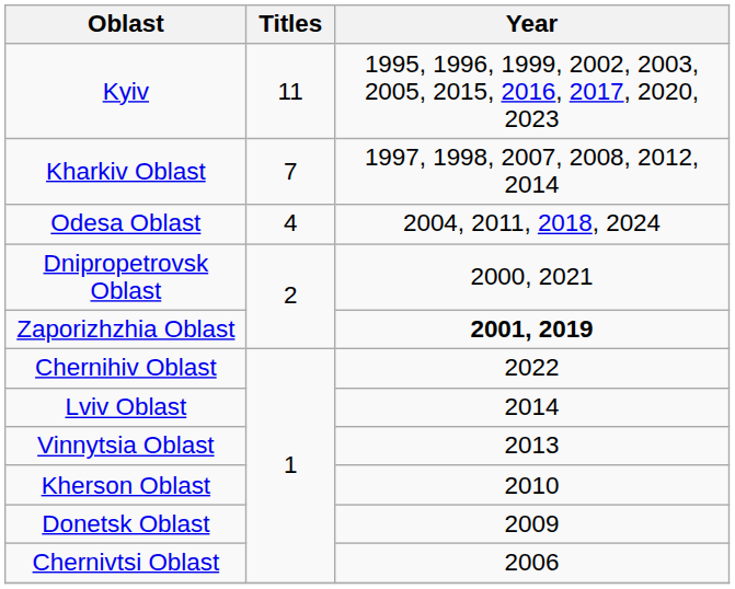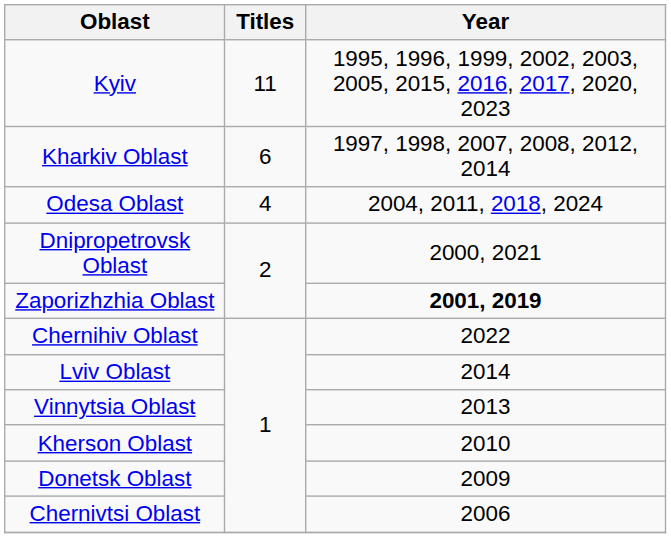 <table class="wikitable sortable" style="font-size: 100%; text-align:center">
 <tr>
 <th width="150">Oblast</th>
 <th width="50">Titles</th>
 <th width="250">Year</th>
 </tr>
 <tr>
 <td><a href='#'>Kyiv</a></td>
 <td rowspan="1">11</td>
 <td>1995, 1996, 1999, 2002, 2003, 2005, 2015, <a href='#'>2016</a>, <a href='#'>2017</a>, 2020, 2023</td>
 </tr>
 <tr>
 <td><a href='#'>Kharkiv Oblast</a></td>
-<td rowspan="1">7</td>
+<td rowspan="1">6</td>
 <td>1997, 1998, 2007, 2008, 2012, 2014</td>
 </tr>
 <tr>
 <td><a href='#'>Odesa Oblast</a></td>
 <td rowspan="1">4</td>
 <td>2004, 2011, <a href='#'>2018</a>, 2024</td>
 </tr>
 <tr>
 <td><a href='#'>Dnipropetrovsk Oblast</a></td>
 <td rowspan="2">2</td>
 <td>2000, 2021</td>
 </tr>
 <tr>
 <td><a href='#'>Zaporizhzhia Oblast</a></td>
 <td><strong>2001, 2019</strong></td>
 </tr>
 <tr>
 <td><a href='#'>Chernihiv Oblast</a></td>
 <td rowspan="6">1</td>
 <td>2022</td>
 </tr>
 <tr>
 <td><a href='#'>Lviv Oblast</a></td>
 <td>2014</td>
 </tr>
 <tr>
 <td><a href='#'>Vinnytsia Oblast</a></td>
 <td>2013</td>
 </tr>
 <tr>
 <td><a href='#'>Kherson Oblast</a></td>
 <td>2010</td>
 </tr>
 <tr>
 <td><a href='#'>Donetsk Oblast</a></td>
 <td>2009</td>
 </tr>
 <tr>
 <td><a href='#'>Chernivtsi Oblast</a></td>
 <td>2006</td>
 </tr>
 <tr>
 </tr>
 </table>
